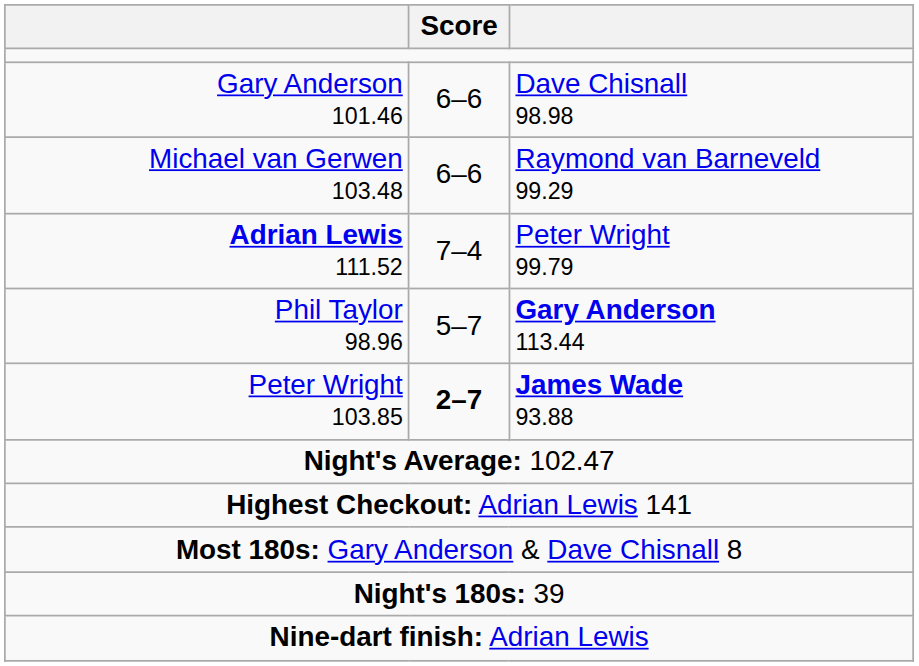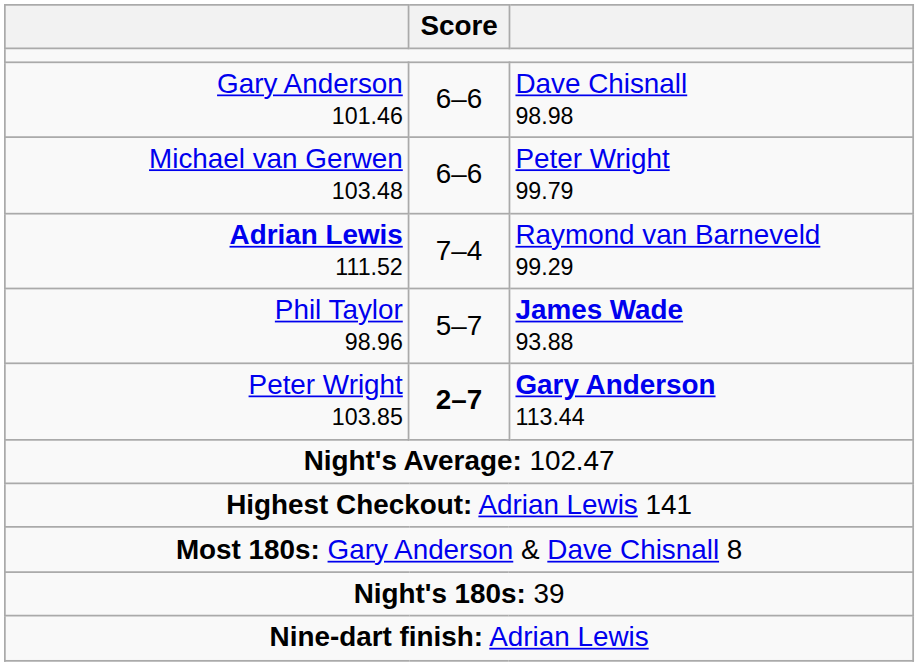 <table class=wikitable style="text-align:center">
 <tr>
 <th width=225></th>
 <th width=50>Score</th>
 <th width=225></th>
 </tr>
 <tr align=center>
 <td colspan="3"></td>
 </tr>
 <tr align=left>
 <td align=right><a href='#'>Gary Anderson</a>  <br><small><span>101.46</span></small></td>
 <td align=center>6–6</td>
 <td> <a href='#'>Dave Chisnall</a><br><small><span>98.98</span></small></td>
 </tr>
 <tr align=left>
 <td align=right><a href='#'>Michael van Gerwen</a>  <br><small><span>103.48</span></small></td>
 <td align=center>6–6</td>
-<td> <a href='#'>Raymond van Barneveld</a><br><small><span>99.29</span></small></td>
+<td> <a href='#'>Peter Wright</a><br><small><span>99.79</span></small></td>
 </tr>
 <tr align=left>
 <td align=right><strong><a href='#'>Adrian Lewis</a></strong> <br><small><span>111.52</span></small></td>
 <td align=center>7–4</td>
-<td> <a href='#'>Peter Wright</a><br><small><span>99.79</span></small></td>
+<td> <a href='#'>Raymond van Barneveld</a><br><small><span>99.29</span></small></td>
 </tr>
 <tr align=left>
 <td align=right><a href='#'>Phil Taylor</a>  <br><small><span>98.96</span></small></td>
 <td align=center>5–7</td>
-<td> <strong><a href='#'>Gary Anderson</a></strong><br><small><span>113.44</span></small></td>
+<td> <strong><a href='#'>James Wade</a></strong><br><small><span>93.88</span></small></td>
 </tr>
 <tr align=left>
 <td align=right><a href='#'>Peter Wright</a>  <br><small><span>103.85</span></small></td>
 <td align=center><strong>2–7</strong></td>
-<td> <strong><a href='#'>James Wade</a></strong><br><small><span>93.88</span></small></td>
+<td> <strong><a href='#'>Gary Anderson</a></strong><br><small><span>113.44</span></small></td>
 </tr>
 <tr align=center>
 <td colspan="3"><strong>Night's Average:</strong> 102.47 </td>
 </tr>
 <tr align=center>
 <td colspan="3"><strong>Highest Checkout:</strong>  <a href='#'>Adrian Lewis</a> 141</td>
 </tr>
 <tr align=center>
 <td colspan="3"><strong>Most 180s:</strong>  <a href='#'>Gary Anderson</a> &  <a href='#'>Dave Chisnall</a> 8</td>
 </tr>
 <tr align=center>
 <td colspan="3"><strong>Night's 180s:</strong> 39</td>
 </tr>
 <tr align=center>
 <td colspan="3"><strong>Nine-dart finish:</strong>  <a href='#'>Adrian Lewis</a></td>
 </tr>
 </table>
